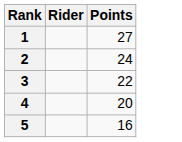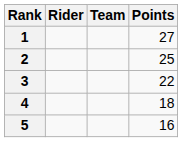 <table class="wikitable">
 <tr>
 <th scope="col">Rank</th>
 <th scope="col">Rider</th>
+<th scope="col">Team</th>
 <th scope="col">Points</th>
 </tr>
 <tr>
 <th scope="row">1</th>
 <td> </td>
+<td></td>
 <td style="text-align:right;">27</td>
 </tr>
 <tr>
 <th scope="row">2</th>
 <td> </td>
-<td style="text-align:right;">24</td>
+<td></td>
+<td style="text-align:right;">25</td>
 </tr>
 <tr>
 <th scope="row">3</th>
 <td></td>
+<td> </td>
 <td align="right">22</td>
 </tr>
 <tr>
 <th scope="row">4</th>
 <td></td>
-<td align="right">20</td>
+<td></td>
+<td align="right">18</td>
 </tr>
 <tr>
 <th scope="row">5</th>
 <td> </td>
+<td></td>
 <td style="text-align:right;">16</td>
 </tr>
 </table>
